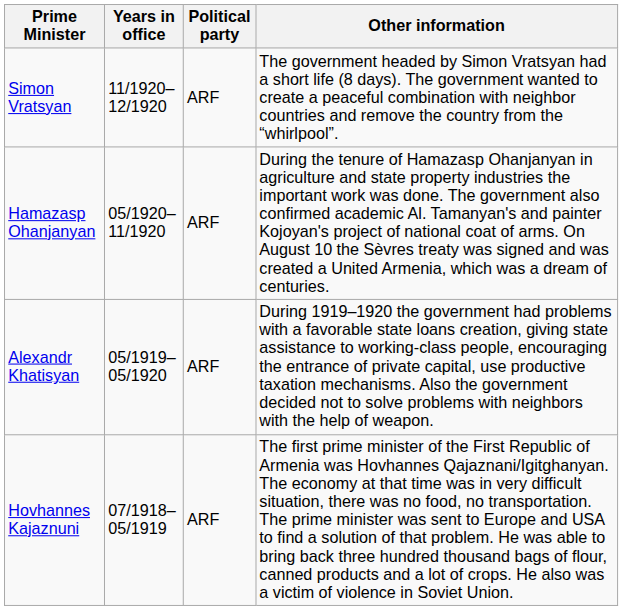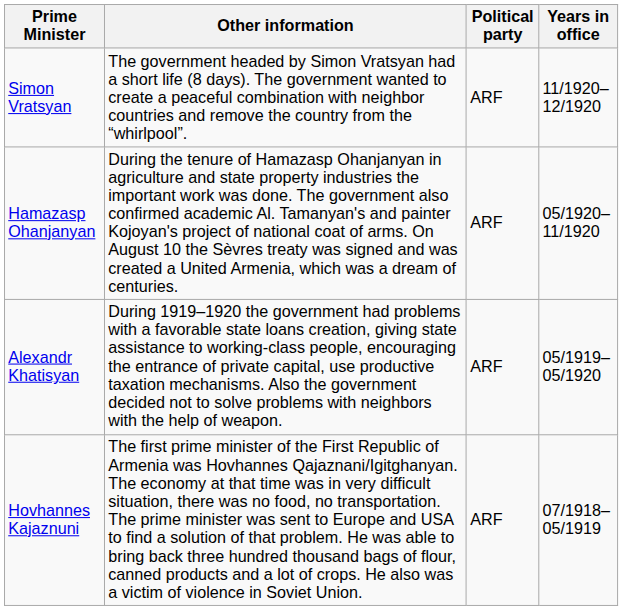 <table class="wikitable">
 <tr>
 <th>Prime Minister</th>
+<th>Other information</th>
+<th>Political party</th>
 <th>Years in office</th>
-<th>Political party</th>
-<th>Other information</th>
 </tr>
 <tr>
 <td><a href='#'>Simon Vratsyan</a></td>
+<td>The government headed by Simon Vratsyan had a short life (8 days). The government wanted to create a peaceful combination with neighbor countries and remove the country from the “whirlpool”.</td>
+<td>ARF</td>
 <td>11/1920–12/1920</td>
-<td>ARF</td>
-<td>The government headed by Simon Vratsyan had a short life (8 days). The government wanted to create a peaceful combination with neighbor countries and remove the country from the “whirlpool”.</td>
 </tr>
 <tr>
 <td><a href='#'>Hamazasp Ohanjanyan</a></td>
+<td>During the tenure of Hamazasp Ohanjanyan in agriculture and state property industries the important work was done. The government also confirmed academic Al. Tamanyan's and painter Kojoyan's project of national coat of arms. On August 10 the Sèvres treaty was signed and was created a United Armenia, which was a dream of centuries.</td>
+<td>ARF</td>
 <td>05/1920–11/1920</td>
-<td>ARF</td>
-<td>During the tenure of Hamazasp Ohanjanyan in agriculture and state property industries the important work was done. The government also confirmed academic Al. Tamanyan's and painter Kojoyan's project of national coat of arms. On August 10 the Sèvres treaty was signed and was created a United Armenia, which was a dream of centuries.</td>
 </tr>
 <tr>
 <td><a href='#'>Alexandr Khatisyan</a></td>
+<td>During 1919–1920 the government had problems with a favorable state loans creation, giving state assistance to working-class people, encouraging the entrance of private capital, use productive taxation mechanisms. Also the government decided not to solve problems with neighbors with the help of weapon.</td>
+<td>ARF</td>
 <td>05/1919–05/1920</td>
-<td>ARF</td>
-<td>During 1919–1920 the government had problems with a favorable state loans creation, giving state assistance to working-class people, encouraging the entrance of private capital, use productive taxation mechanisms. Also the government decided not to solve problems with neighbors with the help of weapon.</td>
 </tr>
 <tr>
 <td><a href='#'>Hovhannes Kajaznuni</a></td>
+<td>The first prime minister of the First Republic of Armenia was Hovhannes Qajaznani/Igitghanyan. The economy at that time was in very difficult situation, there was no food, no transportation. The prime minister was sent to Europe and USA to find a solution of that problem. He was able to bring back three hundred thousand bags of flour, canned products and a lot of crops. He also was a victim of violence in Soviet Union.</td>
+<td>ARF</td>
 <td>07/1918–05/1919</td>
-<td>ARF</td>
-<td>The first prime minister of the First Republic of Armenia was Hovhannes Qajaznani/Igitghanyan. The economy at that time was in very difficult situation, there was no food, no transportation. The prime minister was sent to Europe and USA to find a solution of that problem. He was able to bring back three hundred thousand bags of flour, canned products and a lot of crops. He also was a victim of violence in Soviet Union.</td>
 </tr>
 </table>
